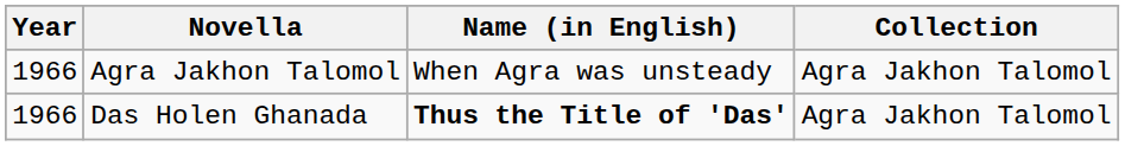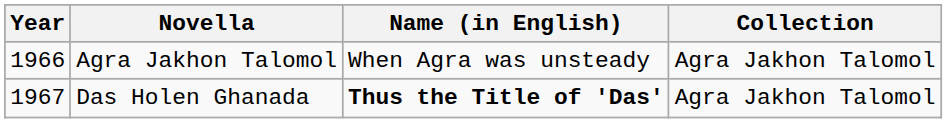 <table class="wikitable">
 <tr>
 <th>Year</th>
 <th>Novella</th>
 <th>Name (in English)</th>
 <th>Collection</th>
 </tr>
 <tr>
 <td>1966</td>
 <td>Agra Jakhon Talomol</td>
 <td>When Agra was unsteady</td>
 <td>Agra Jakhon Talomol</td>
 </tr>
 <tr>
-<td>1966</td>
+<td>1967</td>
 <td>Das Holen Ghanada</td>
 <td><strong>Thus the Title of 'Das'</strong></td>
 <td>Agra Jakhon Talomol</td>
 </tr>
 </table>
